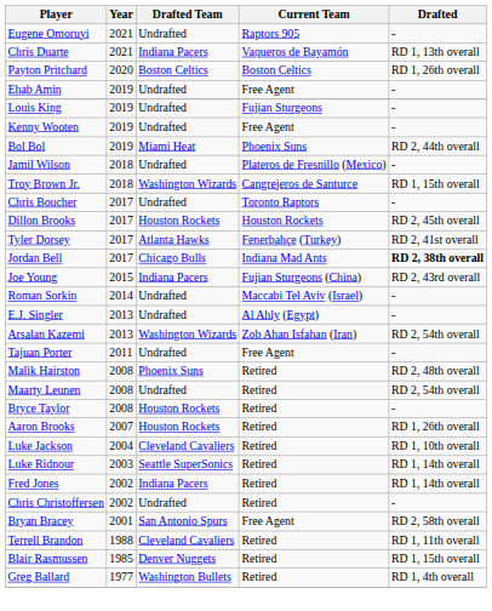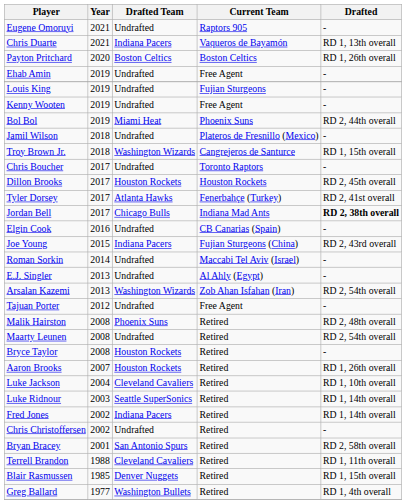 <table class="wikitable">
 <tr>
 <th>Player</th>
 <th>Year</th>
 <th>Drafted Team</th>
 <th>Current Team</th>
 <th>Drafted</th>
 </tr>
 <tr>
 <td><a href='#'>Eugene Omoruyi</a></td>
 <td>2021</td>
 <td>Undrafted</td>
 <td><a href='#'>Raptors 905</a></td>
 <td>-</td>
 </tr>
 <tr>
 <td><a href='#'>Chris Duarte</a></td>
 <td>2021</td>
 <td><a href='#'>Indiana Pacers</a></td>
 <td><a href='#'>Vaqueros de Bayamón</a></td>
 <td>RD 1, 13th overall</td>
 </tr>
 <tr>
 <td><a href='#'>Payton Pritchard</a></td>
 <td>2020</td>
 <td><a href='#'>Boston Celtics</a></td>
 <td><a href='#'>Boston Celtics</a></td>
 <td>RD 1, 26th overall</td>
 </tr>
 <tr>
 <td><a href='#'>Ehab Amin</a></td>
 <td>2019</td>
 <td>Undrafted</td>
 <td>Free Agent</td>
 <td>-</td>
 </tr>
 <tr>
 </tr>
 <tr>
 <td><a href='#'>Louis King</a></td>
 <td>2019</td>
 <td>Undrafted</td>
 <td><a href='#'>Fujian Sturgeons</a></td>
 <td>-</td>
 </tr>
 <tr>
 <td><a href='#'>Kenny Wooten</a></td>
 <td>2019</td>
 <td>Undrafted</td>
 <td>Free Agent</td>
 <td>-</td>
 </tr>
 <tr>
 <td><a href='#'>Bol Bol</a></td>
 <td>2019</td>
 <td><a href='#'>Miami Heat</a></td>
 <td><a href='#'>Phoenix Suns</a></td>
 <td>RD 2, 44th overall</td>
 </tr>
 <tr>
 <td><a href='#'>Jamil Wilson</a></td>
 <td>2018</td>
 <td>Undrafted</td>
 <td><a href='#'>Plateros de Fresnillo</a> (<a href='#'>Mexico</a>)</td>
 <td>-</td>
 </tr>
 <tr>
 <td><a href='#'>Troy Brown Jr.</a></td>
 <td>2018</td>
 <td><a href='#'>Washington Wizards</a></td>
 <td><a href='#'>Cangrejeros de Santurce</a></td>
 <td>RD 1, 15th overall</td>
 </tr>
 <tr>
 <td><a href='#'>Chris Boucher</a></td>
 <td>2017</td>
 <td>Undrafted</td>
 <td><a href='#'>Toronto Raptors</a></td>
 <td>-</td>
 </tr>
 <tr>
 <td><a href='#'>Dillon Brooks</a></td>
 <td>2017</td>
 <td><a href='#'>Houston Rockets</a></td>
 <td><a href='#'>Houston Rockets</a></td>
 <td>RD 2, 45th overall</td>
 </tr>
 <tr>
 <td><a href='#'>Tyler Dorsey</a></td>
 <td>2017</td>
 <td><a href='#'>Atlanta Hawks</a></td>
 <td><a href='#'>Fenerbahçe</a> (<a href='#'>Turkey</a>)</td>
 <td>RD 2, 41st overall</td>
 </tr>
 <tr>
 <td><a href='#'>Jordan Bell</a></td>
 <td>2017</td>
 <td><a href='#'>Chicago Bulls</a></td>
 <td><a href='#'>Indiana Mad Ants</a></td>
 <td><strong>RD 2, 38th overall</strong></td>
 </tr>
 <tr>
+<td><a href='#'>Elgin Cook</a></td>
+<td>2016</td>
+<td>Undrafted</td>
+<td><a href='#'>CB Canarias</a> (<a href='#'>Spain</a>)</td>
+<td>-</td>
+</tr>
+<tr>
 <td><a href='#'>Joe Young</a></td>
 <td>2015</td>
 <td><a href='#'>Indiana Pacers</a></td>
 <td><a href='#'>Fujian Sturgeons</a> (<a href='#'>China</a>)</td>
 <td>RD 2, 43rd overall</td>
 </tr>
 <tr>
 <td><a href='#'>Roman Sorkin</a></td>
 <td>2014</td>
 <td>Undrafted</td>
 <td><a href='#'>Maccabi Tel Aviv</a> (<a href='#'>Israel</a>)</td>
 <td>-</td>
 </tr>
 <tr>
 <td><a href='#'>E.J. Singler</a></td>
 <td>2013</td>
 <td>Undrafted</td>
 <td><a href='#'>Al Ahly</a> (<a href='#'>Egypt</a>)</td>
 <td>-</td>
 </tr>
 <tr>
 <td><a href='#'>Arsalan Kazemi</a></td>
 <td>2013</td>
 <td><a href='#'>Washington Wizards</a></td>
 <td><a href='#'>Zob Ahan Isfahan</a> (<a href='#'>Iran</a>)</td>
 <td>RD 2, 54th overall</td>
 </tr>
 <tr>
 <td><a href='#'>Tajuan Porter</a></td>
-<td>2011</td>
+<td>2012</td>
 <td>Undrafted</td>
 <td>Free Agent</td>
 <td>-</td>
 </tr>
 <tr>
 <td><a href='#'>Malik Hairston</a></td>
 <td>2008</td>
 <td><a href='#'>Phoenix Suns</a></td>
 <td>Retired</td>
 <td>RD 2, 48th overall</td>
 </tr>
 <tr>
 <td><a href='#'>Maarty Leunen</a></td>
 <td>2008</td>
 <td>Undrafted</td>
 <td>Retired</td>
 <td>RD 2, 54th overall</td>
 </tr>
 <tr>
 <td><a href='#'>Bryce Taylor</a></td>
 <td>2008</td>
 <td><a href='#'>Houston Rockets</a></td>
 <td>Retired</td>
 <td>-</td>
 </tr>
 <tr>
 <td><a href='#'>Aaron Brooks</a></td>
 <td>2007</td>
 <td><a href='#'>Houston Rockets</a></td>
 <td>Retired</td>
 <td>RD 1, 26th overall</td>
 </tr>
 <tr>
 <td><a href='#'>Luke Jackson</a></td>
 <td>2004</td>
 <td><a href='#'>Cleveland Cavaliers</a></td>
 <td>Retired</td>
 <td>RD 1, 10th overall</td>
 </tr>
 <tr>
 <td><a href='#'>Luke Ridnour</a></td>
 <td>2003</td>
 <td><a href='#'>Seattle SuperSonics</a></td>
 <td>Retired</td>
 <td>RD 1, 14th overall</td>
 </tr>
 <tr>
 <td><a href='#'>Fred Jones</a></td>
 <td>2002</td>
 <td><a href='#'>Indiana Pacers</a></td>
 <td>Retired</td>
 <td>RD 1, 14th overall</td>
 </tr>
 <tr>
 <td><a href='#'>Chris Christoffersen</a></td>
 <td>2002</td>
 <td>Undrafted</td>
 <td>Retired</td>
 <td>-</td>
 </tr>
 <tr>
 <td><a href='#'>Bryan Bracey</a></td>
 <td>2001</td>
 <td><a href='#'>San Antonio Spurs</a></td>
-<td>Free Agent</td>
+<td>Retired</td>
 <td>RD 2, 58th overall</td>
 </tr>
 <tr>
 <td><a href='#'>Terrell Brandon</a></td>
 <td>1988</td>
 <td><a href='#'>Cleveland Cavaliers</a></td>
 <td>Retired</td>
 <td>RD 1, 11th overall</td>
 </tr>
 <tr>
 <td><a href='#'>Blair Rasmussen</a></td>
 <td>1985</td>
 <td><a href='#'>Denver Nuggets</a></td>
 <td>Retired</td>
 <td>RD 1, 15th overall</td>
 </tr>
 <tr>
 <td><a href='#'>Greg Ballard</a></td>
 <td>1977</td>
 <td><a href='#'>Washington Bullets</a></td>
 <td>Retired</td>
 <td>RD 1, 4th overall</td>
 </tr>
 <tr>
 </tr>
 </table>
